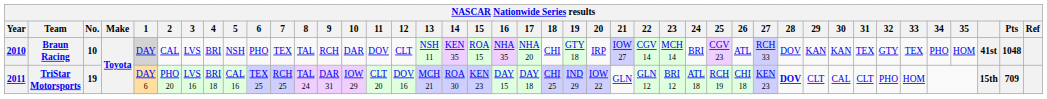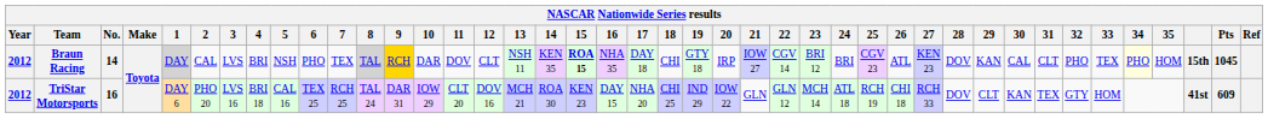 <table class="wikitable" style="text-align:center; font-size:75%">
 <tr>
 <th colspan=42><a href='#'>NASCAR</a> <a href='#'>Nationwide Series</a> results</th>
 </tr>
 <tr>
 <th>Year</th>
 <th>Team</th>
 <th>No.</th>
 <th>Make</th>
 <th>1</th>
 <th>2</th>
 <th>3</th>
 <th>4</th>
 <th>5</th>
 <th>6</th>
 <th>7</th>
 <th>8</th>
 <th>9</th>
 <th>10</th>
 <th>11</th>
 <th>12</th>
 <th>13</th>
 <th>14</th>
 <th>15</th>
 <th>16</th>
 <th>17</th>
 <th>18</th>
 <th>19</th>
 <th>20</th>
 <th>21</th>
 <th>22</th>
 <th>23</th>
 <th>24</th>
 <th>25</th>
 <th>26</th>
 <th>27</th>
 <th>28</th>
 <th>29</th>
 <th>30</th>
 <th>31</th>
 <th>32</th>
 <th>33</th>
 <th>34</th>
 <th>35</th>
 <th></th>
 <th>Pts</th>
 <th>Ref</th>
 </tr>
 <tr>
-<th><a href='#'>2010</a></th>
+<th><a href='#'>2012</a></th>
 <th><a href='#'>Braun Racing</a></th>
-<th>10</th>
+<th>14</th>
 <th rowspan="2"><a href='#'>Toyota</a></th>
 <td style="background: lightgrey;"><a href='#'>DAY</a></td>
 <td><a href='#'>CAL</a></td>
 <td><a href='#'>LVS</a></td>
 <td><a href='#'>BRI</a></td>
 <td><a href='#'>NSH</a></td>
 <td><a href='#'>PHO</a></td>
 <td><a href='#'>TEX</a></td>
-<td><a href='#'>TAL</a></td>
-<td><a href='#'>RCH</a></td>
+<td style="background: lightgrey;"><a href='#'>TAL</a></td>
+<td style="background: gold;"><a href='#'>RCH</a></td>
 <td><a href='#'>DAR</a></td>
 <td><a href='#'>DOV</a></td>
 <td><a href='#'>CLT</a></td>
 <td style="background:#DFFFDF;"><a href='#'>NSH</a><br><small>11</small></td>
 <td style="background:#EFCFFF;"><a href='#'>KEN</a><br><small>35</small></td>
-<td style="background:#DFFFDF;"><a href='#'>ROA</a><br><small>15</small></td>
+<td style="background:#DFFFDF;"><strong><a href='#'>ROA</a><br><small>15</small></strong></td>
 <td style="background:#EFCFFF;"><a href='#'>NHA</a><br><small>35</small></td>
-<td style="background:#DFFFDF;"><a href='#'>NHA</a><br><small>20</small></td>
+<td style="background:#DFFFDF;"><a href='#'>DAY</a><br><small>18</small></td>
 <td><a href='#'>CHI</a></td>
 <td style="background:#DFFFDF;"><a href='#'>GTY</a><br><small>18</small></td>
 <td><a href='#'>IRP</a></td>
 <td style="background:#CFCFFF;"><a href='#'>IOW</a><br><small>27</small></td>
 <td style="background:#DFFFDF;"><a href='#'>CGV</a><br><small>14</small></td>
-<td style="background:#DFFFDF;"><a href='#'>MCH</a><br><small>14</small></td>
+<td style="background:#DFFFDF;"><a href='#'>BRI</a><br><small>12</small></td>
 <td><a href='#'>BRI</a></td>
 <td style="background:#EFCFFF;"><a href='#'>CGV</a><br><small>23</small></td>
 <td><a href='#'>ATL</a></td>
-<td style="background:#CFCFFF;"><a href='#'>RCH</a><br><small>33</small></td>
+<td style="background:#CFCFFF;"><a href='#'>KEN</a><br><small>23</small></td>
 <td><a href='#'>DOV</a></td>
 <td><a href='#'>KAN</a></td>
-<td><a href='#'>KAN</a></td>
+<td><a href='#'>CAL</a></td>
+<td><a href='#'>CLT</a></td>
+<td><a href='#'>PHO</a></td>
 <td><a href='#'>TEX</a></td>
-<td><a href='#'>GTY</a></td>
-<td><a href='#'>TEX</a></td>
-<td><a href='#'>PHO</a></td>
+<td style="background: lightyellow;"><a href='#'>PHO</a></td>
 <td><a href='#'>HOM</a></td>
-<th>41st</th>
-<th>1048</th>
+<th>15th</th>
+<th>1045</th>
 <th></th>
 </tr>
 <tr>
-<th><a href='#'>2011</a></th>
+<th><a href='#'>2012</a></th>
 <th><a href='#'>TriStar Motorsports</a></th>
-<th>19</th>
+<th>16</th>
 <td style="background:#FFDF9F;"><a href='#'>DAY</a><br><small>6</small></td>
 <td style="background:#DFFFDF;"><a href='#'>PHO</a><br><small>20</small></td>
 <td style="background:#DFFFDF;"><a href='#'>LVS</a><br><small>16</small></td>
 <td style="background:#DFFFDF;"><a href='#'>BRI</a><br><small>18</small></td>
 <td style="background:#DFFFDF;"><a href='#'>CAL</a><br><small>16</small></td>
 <td style="background:#CFCFFF;"><a href='#'>TEX</a><br><small>25</small></td>
 <td style="background:#CFCFFF;"><a href='#'>RCH</a><br><small>25</small></td>
 <td style="background:#EFCFFF;"><a href='#'>TAL</a><br><small>24</small></td>
 <td style="background:#EFCFFF;"><a href='#'>DAR</a><br><small>31</small></td>
 <td style="background:#EFCFFF;"><a href='#'>IOW</a><br><small>29</small></td>
 <td style="background:#DFFFDF;"><a href='#'>CLT</a><br><small>20</small></td>
 <td style="background:#DFFFDF;"><a href='#'>DOV</a><br><small>16</small></td>
 <td style="background:#CFCFFF;"><a href='#'>MCH</a><br><small>21</small></td>
 <td style="background:#CFCFFF;"><a href='#'>ROA</a><br><small>30</small></td>
 <td style="background:#CFCFFF;"><a href='#'>KEN</a><br><small>23</small></td>
 <td style="background:#DFFFDF;"><a href='#'>DAY</a><br><small>15</small></td>
-<td style="background:#DFFFDF;"><a href='#'>DAY</a><br><small>18</small></td>
+<td style="background:#DFFFDF;"><a href='#'>NHA</a><br><small>20</small></td>
 <td style="background:#CFCFFF;"><a href='#'>CHI</a><br><small>25</small></td>
 <td style="background:#CFCFFF;"><a href='#'>IND</a><br><small>29</small></td>
 <td style="background:#CFCFFF;"><a href='#'>IOW</a><br><small>22</small></td>
 <td><a href='#'>GLN</a></td>
 <td style="background:#DFFFDF;"><a href='#'>GLN</a><br><small>12</small></td>
-<td style="background:#DFFFDF;"><a href='#'>BRI</a><br><small>12</small></td>
+<td style="background:#DFFFDF;"><a href='#'>MCH</a><br><small>14</small></td>
 <td style="background:#DFFFDF;"><a href='#'>ATL</a><br><small>18</small></td>
 <td style="background:#DFFFDF;"><a href='#'>RCH</a><br><small>19</small></td>
 <td style="background:#DFFFDF;"><a href='#'>CHI</a><br><small>18</small></td>
-<td style="background:#CFCFFF;"><a href='#'>KEN</a><br><small>23</small></td>
-<td><strong><a href='#'>DOV</a></strong></td>
+<td style="background:#CFCFFF;"><a href='#'>RCH</a><br><small>33</small></td>
+<td><a href='#'>DOV</a></td>
 <td><a href='#'>CLT</a></td>
-<td><a href='#'>CAL</a></td>
-<td><a href='#'>CLT</a></td>
-<td><a href='#'>PHO</a></td>
+<td><a href='#'>KAN</a></td>
+<td><a href='#'>TEX</a></td>
+<td><a href='#'>GTY</a></td>
 <td><a href='#'>HOM</a></td>
 <td colspan=2></td>
-<th>15th</th>
-<th>709</th>
+<th>41st</th>
+<th>609</th>
 <th></th>
 </tr>
 </table>
